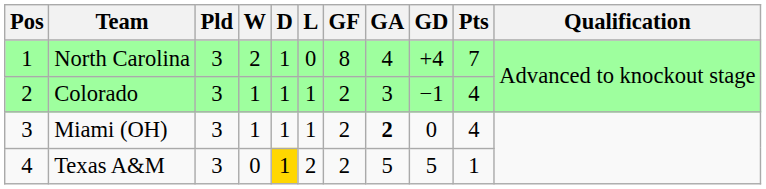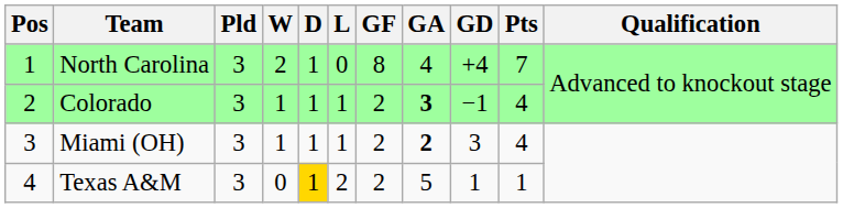 <table class="wikitable" style="text-align:center">
 <tr>
 <th>Pos</th>
 <th>Team</th>
 <th>Pld</th>
 <th>W</th>
 <th>D</th>
 <th>L</th>
 <th>GF</th>
 <th>GA</th>
 <th>GD</th>
 <th>Pts</th>
 <th>Qualification</th>
 </tr>
 <tr bgcolor="#9eff9e">
 <td>1</td>
 <td style="text-align:left">North Carolina</td>
 <td>3</td>
 <td>2</td>
 <td>1</td>
 <td>0</td>
 <td>8</td>
 <td>4</td>
 <td>+4</td>
 <td>7</td>
 <td rowspan="2">Advanced to knockout stage</td>
 </tr>
 <tr bgcolor="#9eff9e">
 <td>2</td>
 <td style="text-align:left">Colorado</td>
 <td>3</td>
 <td>1</td>
 <td>1</td>
 <td>1</td>
 <td>2</td>
-<td>3</td>
+<td><strong>3</strong></td>
 <td>−1</td>
 <td>4</td>
 </tr>
 <tr>
 <td>3</td>
 <td style="text-align:left">Miami (OH)</td>
 <td>3</td>
 <td>1</td>
 <td>1</td>
 <td>1</td>
 <td>2</td>
 <td><strong>2</strong></td>
-<td>0</td>
+<td>3</td>
 <td>4</td>
 <td rowspan="2"></td>
 </tr>
 <tr>
 <td>4</td>
 <td style="text-align:left">Texas A&M</td>
 <td>3</td>
 <td>0</td>
 <td style="background: gold;">1</td>
 <td>2</td>
 <td>2</td>
 <td>5</td>
-<td>5</td>
+<td>1</td>
 <td>1</td>
 </tr>
 </table>
